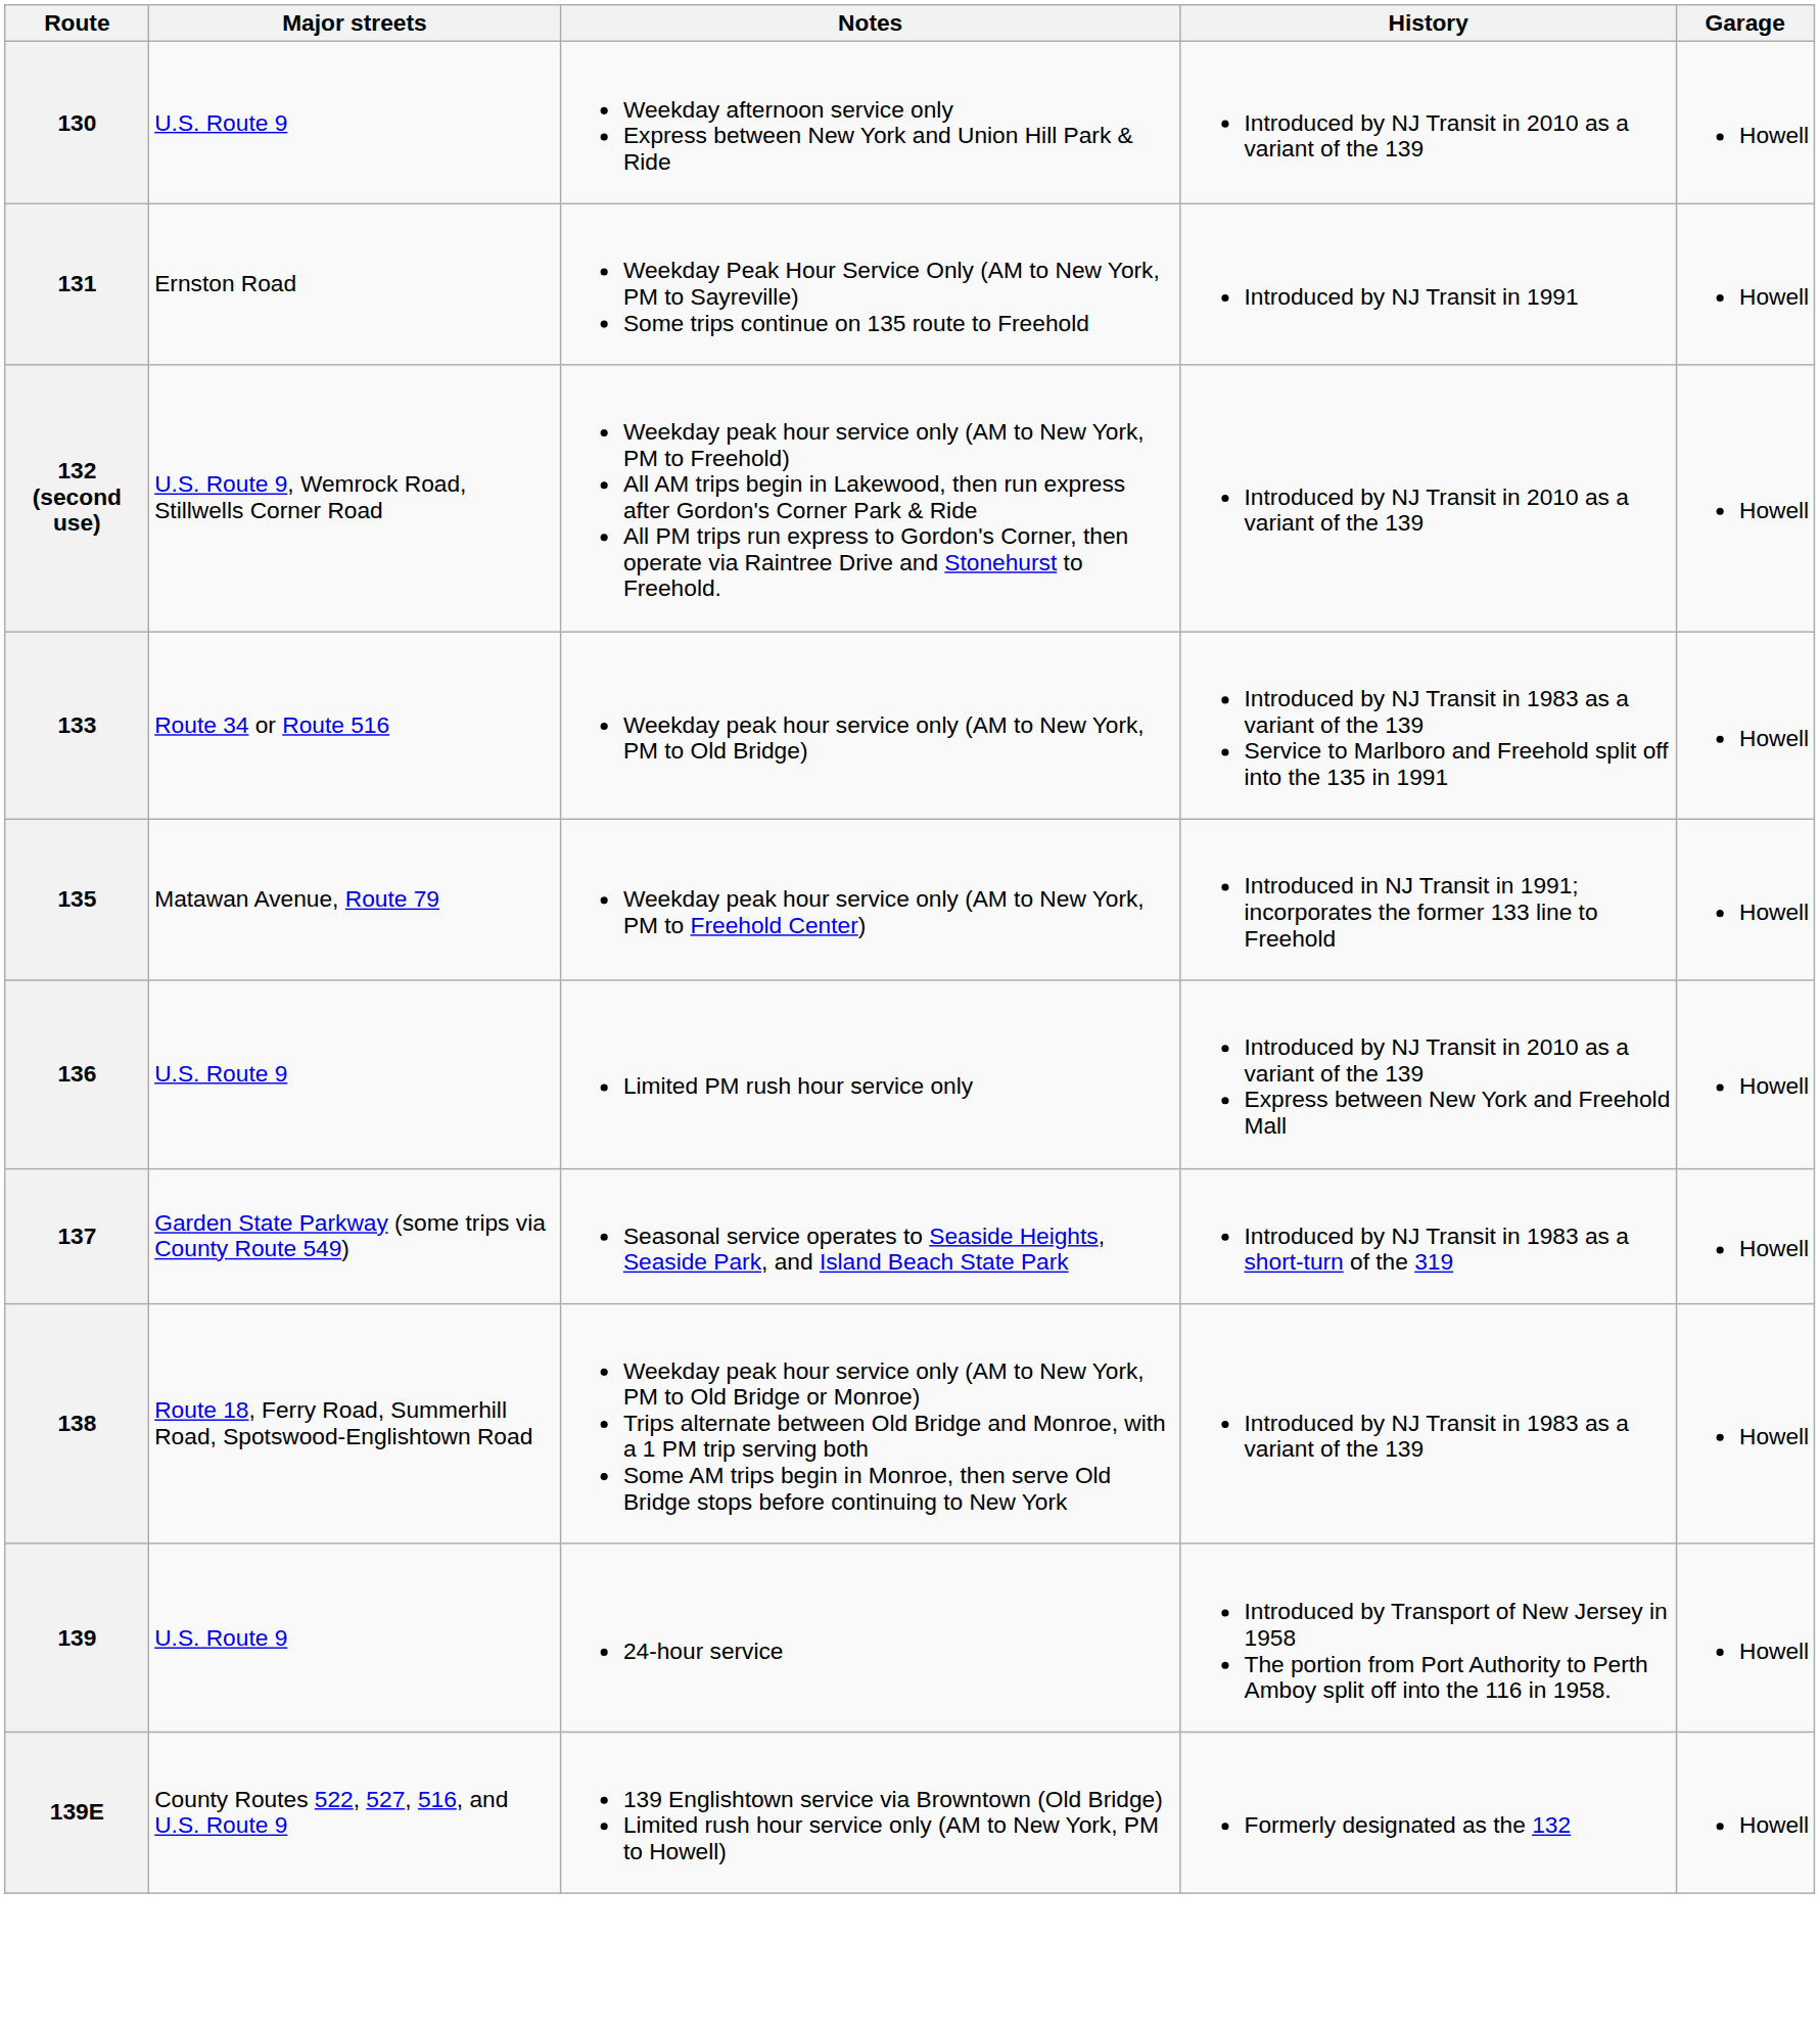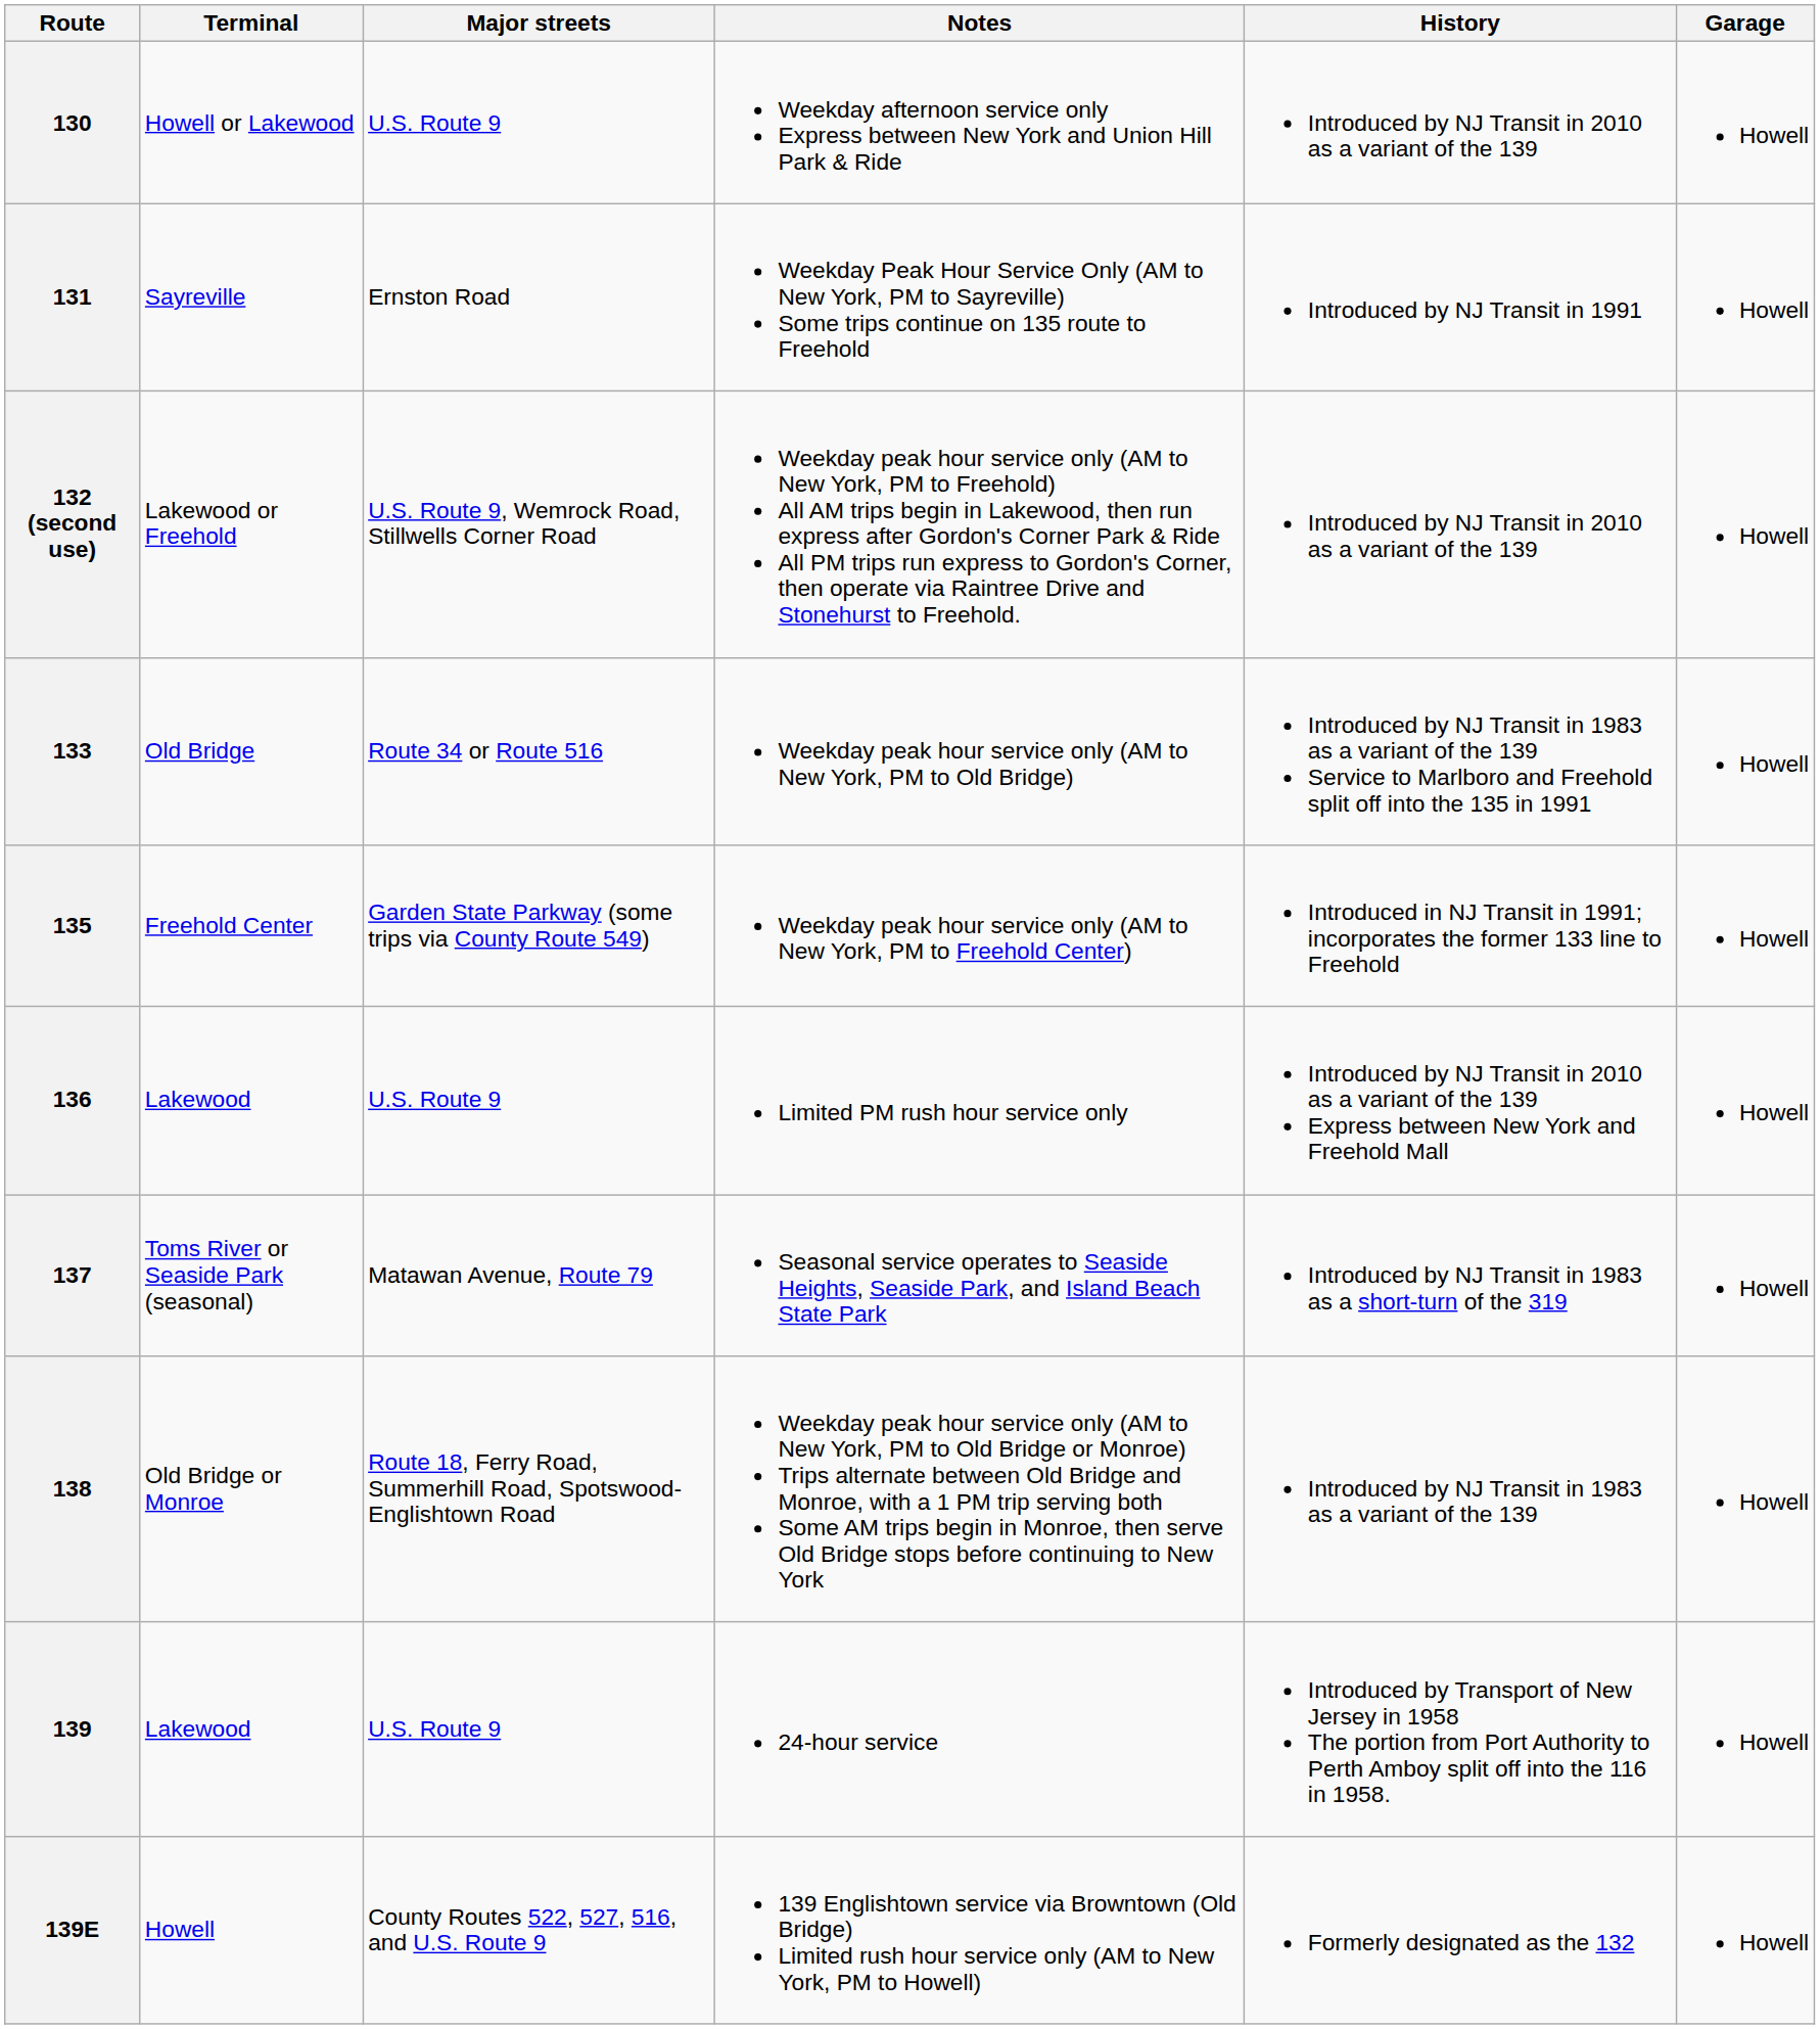 <table class=wikitable>
 <tr>
 <th>Route</th>
+<th>Terminal</th>
 <th>Major streets</th>
 <th>Notes</th>
 <th>History</th>
 <th>Garage</th>
 </tr>
 <tr>
 <th>130</th>
+<td><a href='#'>Howell</a> or <a href='#'>Lakewood</a></td>
 <td><a href='#'>U.S. Route 9</a></td>
 <td><br><ul><li>Weekday afternoon service only</li><li>Express between New York and Union Hill Park & Ride</li></ul></td>
 <td><br><ul><li>Introduced by NJ Transit in 2010 as a variant of the 139</li></ul></td>
 <td><br><ul><li>Howell</li></ul></td>
 </tr>
 <tr>
 <th>131</th>
+<td><a href='#'>Sayreville</a></td>
 <td>Ernston Road</td>
 <td><br><ul><li>Weekday Peak Hour Service Only (AM to New York, PM to Sayreville)</li><li>Some trips continue on 135 route to Freehold</li></ul></td>
 <td><br><ul><li>Introduced by NJ Transit in 1991</li></ul></td>
 <td><br><ul><li>Howell</li></ul></td>
 </tr>
 <tr>
 <th>132 (second use)</th>
+<td>Lakewood or <a href='#'>Freehold</a></td>
 <td><a href='#'>U.S. Route 9</a>, Wemrock Road, Stillwells Corner Road</td>
 <td><br><ul><li>Weekday peak hour service only (AM to New York, PM to Freehold)</li><li>All AM trips begin in Lakewood, then run express after Gordon's Corner Park & Ride</li><li>All PM trips run express to Gordon's Corner, then operate via Raintree Drive and <a href='#'>Stonehurst</a> to Freehold.</li></ul></td>
 <td><br><ul><li>Introduced by NJ Transit in 2010 as a variant of the 139</li></ul></td>
 <td><br><ul><li>Howell</li></ul></td>
 </tr>
 <tr>
 <th>133</th>
+<td><a href='#'>Old Bridge</a></td>
 <td><a href='#'>Route 34</a> or <a href='#'>Route 516</a></td>
 <td><br><ul><li>Weekday peak hour service only (AM to New York, PM to Old Bridge)</li></ul></td>
 <td><br><ul><li>Introduced by NJ Transit in 1983 as a variant of the 139</li><li>Service to Marlboro and Freehold split off into the 135 in 1991</li></ul></td>
 <td><br><ul><li>Howell</li></ul></td>
 </tr>
 <tr>
 <th>135</th>
-<td>Matawan Avenue, <a href='#'>Route 79</a></td>
+<td><a href='#'>Freehold Center</a></td>
+<td><a href='#'>Garden State Parkway</a> (some trips via <a href='#'>County Route 549</a>)</td>
 <td><br><ul><li>Weekday peak hour service only (AM to New York, PM to <a href='#'>Freehold Center</a>)</li></ul></td>
 <td><br><ul><li>Introduced in NJ Transit in 1991; incorporates the former 133 line to Freehold</li></ul></td>
 <td><br><ul><li>Howell</li></ul></td>
 </tr>
 <tr>
 <th>136</th>
+<td><a href='#'>Lakewood</a></td>
 <td><a href='#'>U.S. Route 9</a></td>
 <td><br><ul><li>Limited PM rush hour service only</li></ul></td>
 <td><br><ul><li>Introduced by NJ Transit in 2010 as a variant of the 139</li><li>Express between New York and Freehold Mall</li></ul></td>
 <td><br><ul><li>Howell</li></ul></td>
 </tr>
 <tr>
 <th>137</th>
-<td><a href='#'>Garden State Parkway</a> (some trips via <a href='#'>County Route 549</a>)</td>
+<td><a href='#'>Toms River</a> or <a href='#'>Seaside Park</a> (seasonal)</td>
+<td>Matawan Avenue, <a href='#'>Route 79</a></td>
 <td><br><ul><li>Seasonal service operates to <a href='#'>Seaside Heights</a>, <a href='#'>Seaside Park</a>, and <a href='#'>Island Beach State Park</a></li></ul></td>
 <td><br><ul><li>Introduced by NJ Transit in 1983 as a <a href='#'>short-turn</a> of the <a href='#'>319</a></li></ul></td>
 <td><br><ul><li>Howell</li></ul></td>
 </tr>
 <tr>
 <th>138</th>
+<td>Old Bridge or <a href='#'>Monroe</a></td>
 <td><a href='#'>Route 18</a>, Ferry Road, Summerhill Road, Spotswood-Englishtown Road</td>
 <td><br><ul><li>Weekday peak hour service only (AM to New York, PM to Old Bridge or Monroe)</li><li>Trips alternate between Old Bridge and Monroe, with a 1 PM trip serving both</li><li>Some AM trips begin in Monroe, then serve Old Bridge stops before continuing to New York</li></ul></td>
 <td><br><ul><li>Introduced by NJ Transit in 1983 as a variant of the 139</li></ul></td>
 <td><br><ul><li>Howell</li></ul></td>
 </tr>
 <tr>
 <th>139</th>
+<td><a href='#'>Lakewood</a></td>
 <td><a href='#'>U.S. Route 9</a></td>
 <td><br><ul><li>24-hour service</li></ul></td>
 <td><br><ul><li>Introduced by Transport of New Jersey in 1958</li><li>The portion from Port Authority to Perth Amboy split off into the 116 in 1958.</li></ul></td>
 <td><br><ul><li>Howell</li></ul></td>
 </tr>
 <tr>
 <th>139E</th>
+<td><a href='#'>Howell</a></td>
 <td>County Routes <a href='#'>522</a>, <a href='#'>527</a>, <a href='#'>516</a>, and <a href='#'>U.S. Route 9</a></td>
 <td><br><ul><li>139 Englishtown service via Browntown (Old Bridge)</li><li>Limited rush hour service only (AM to New York, PM to Howell)</li></ul></td>
 <td><br><ul><li>Formerly designated as the <a href='#'>132</a></li></ul></td>
 <td><br><ul><li>Howell</li></ul></td>
 </tr>
 </table>
